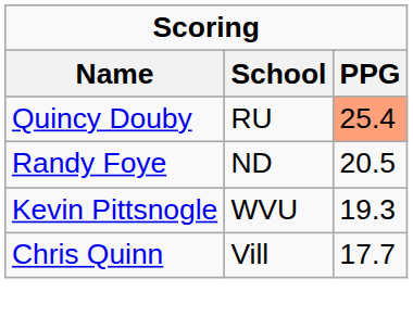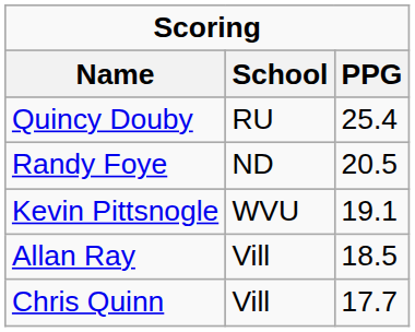 <table class="wikitable">
 <tr>
 <td colspan=3 style="text-align:center;"><strong>Scoring</strong></td>
 </tr>
 <tr>
 <th>Name</th>
 <th>School</th>
 <th>PPG</th>
 </tr>
 <tr>
 <td><a href='#'>Quincy Douby</a></td>
 <td>RU</td>
-<td style="background: lightsalmon;">25.4</td>
+<td>25.4</td>
 </tr>
 <tr>
 <td><a href='#'>Randy Foye</a></td>
 <td>ND</td>
 <td>20.5</td>
 </tr>
 <tr>
 <td><a href='#'>Kevin Pittsnogle</a></td>
 <td>WVU</td>
-<td>19.3</td>
+<td>19.1</td>
+</tr>
+<tr>
+<td><a href='#'>Allan Ray</a></td>
+<td>Vill</td>
+<td>18.5</td>
 </tr>
 <tr>
 <td><a href='#'>Chris Quinn</a></td>
 <td>Vill</td>
 <td>17.7</td>
 </tr>
 </table>
